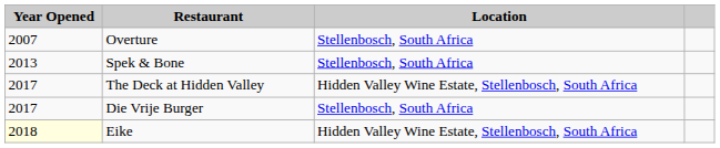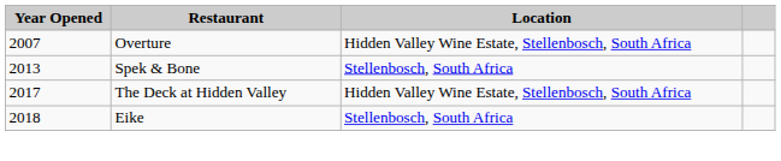 <table class="wikitable">
 <tr style="text-align:center;">
 <th style="background:#ccc;" width=100px>Year Opened</th>
 <th style="background:#ccc;" width=225px>Restaurant</th>
 <th style="background:#ccc;" width=400px>Location</th>
 <th style="background:#ccc;" width=25px></th>
 </tr>
 <tr>
 <td>2007</td>
 <td>Overture</td>
-<td><a href='#'>Stellenbosch</a>, <a href='#'>South Africa</a></td>
+<td>Hidden Valley Wine Estate, <a href='#'>Stellenbosch</a>, <a href='#'>South Africa</a></td>
 <td></td>
 </tr>
 <tr>
 <td>2013</td>
 <td>Spek & Bone</td>
 <td><a href='#'>Stellenbosch</a>, <a href='#'>South Africa</a></td>
 <td></td>
 </tr>
 <tr>
 <td>2017</td>
 <td>The Deck at Hidden Valley</td>
 <td>Hidden Valley Wine Estate, <a href='#'>Stellenbosch</a>, <a href='#'>South Africa</a></td>
 <td></td>
 </tr>
 <tr>
-<td>2017</td>
-<td>Die Vrije Burger</td>
+<td>2018</td>
+<td>Eike</td>
 <td><a href='#'>Stellenbosch</a>, <a href='#'>South Africa</a></td>
 <td></td>
 </tr>
-<tr>
-<td style="background: lightyellow;">2018</td>
-<td>Eike</td>
-<td>Hidden Valley Wine Estate, <a href='#'>Stellenbosch</a>, <a href='#'>South Africa</a></td>
-<td></td>
-</tr>
 </table>
